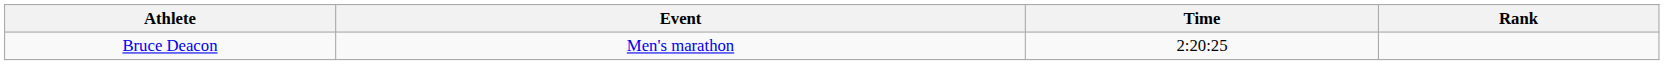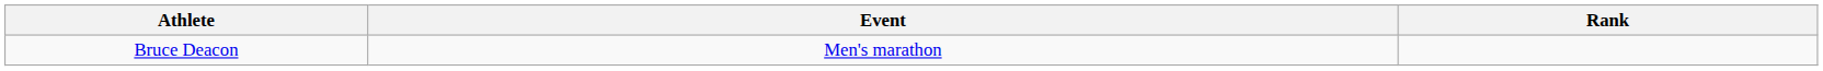 <table class="wikitable" style="font-size:95%; text-align:center;" width="95%">
 <tr>
 <th>Athlete</th>
 <th>Event</th>
-<th>Time</th>
 <th>Rank</th>
 </tr>
 <tr>
 <td width=20%><a href='#'>Bruce Deacon</a></td>
 <td><a href='#'>Men's marathon</a></td>
-<td>2:20:25</td>
 <td></td>
 </tr>
 </table>
